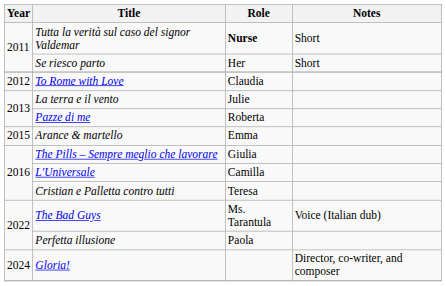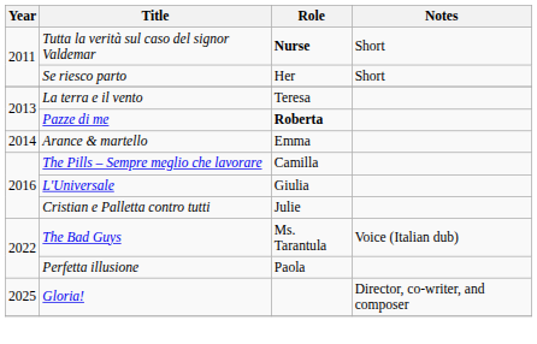 <table class="wikitable">
 <tr>
 <th>Year</th>
 <th>Title</th>
 <th>Role</th>
 <th>Notes</th>
 </tr>
 <tr>
 <td rowspan="2">2011</td>
 <td><em>Tutta la verità sul caso del signor Valdemar</em></td>
 <td><strong>Nurse</strong></td>
 <td>Short</td>
 </tr>
 <tr>
 <td><em>Se riesco parto</em></td>
 <td>Her</td>
 <td>Short</td>
 </tr>
 <tr>
 </tr>
 <tr>
-<td>2012</td>
-<td><em><a href='#'>To Rome with Love</a></em></td>
-<td>Claudia</td>
-<td></td>
-</tr>
-<tr>
 <td rowspan="2">2013</td>
 <td><em>La terra e il vento</em></td>
-<td>Julie</td>
+<td>Teresa</td>
 <td></td>
 </tr>
 <tr>
 <td><em><a href='#'>Pazze di me</a></em></td>
-<td>Roberta</td>
+<td><strong>Roberta</strong></td>
 <td></td>
 </tr>
 <tr>
-<td>2015</td>
+<td>2014</td>
 <td><em>Arance & martello</em></td>
 <td>Emma</td>
 <td></td>
 </tr>
 <tr>
 <td rowspan="3">2016</td>
 <td><em><a href='#'>The Pills – Sempre meglio che lavorare</a></em></td>
+<td>Camilla</td>
+<td></td>
+</tr>
+<tr>
+<td><em><a href='#'>L'Universale</a></em></td>
 <td>Giulia</td>
 <td></td>
 </tr>
 <tr>
-<td><em><a href='#'>L'Universale</a></em></td>
-<td>Camilla</td>
-<td></td>
-</tr>
-<tr>
 <td><em>Cristian e Palletta contro tutti</em></td>
-<td>Teresa</td>
+<td>Julie</td>
 <td></td>
 </tr>
 <tr>
 <td rowspan="2">2022</td>
 <td><em><a href='#'>The Bad Guys</a></em></td>
 <td>Ms. Tarantula</td>
 <td>Voice (Italian dub)</td>
 </tr>
 <tr>
 <td><em>Perfetta illusione</em></td>
 <td>Paola</td>
 <td></td>
 </tr>
 <tr>
-<td>2024</td>
+<td>2025</td>
 <td><em><a href='#'>Gloria!</a></em></td>
 <td></td>
 <td>Director, co-writer, and composer</td>
 </tr>
 <tr>
 </tr>
 </table>
